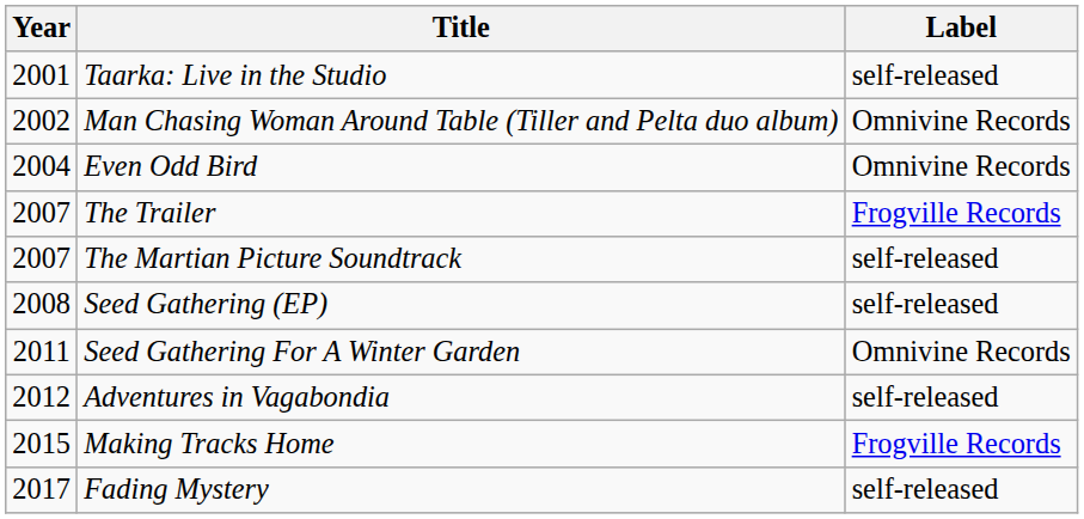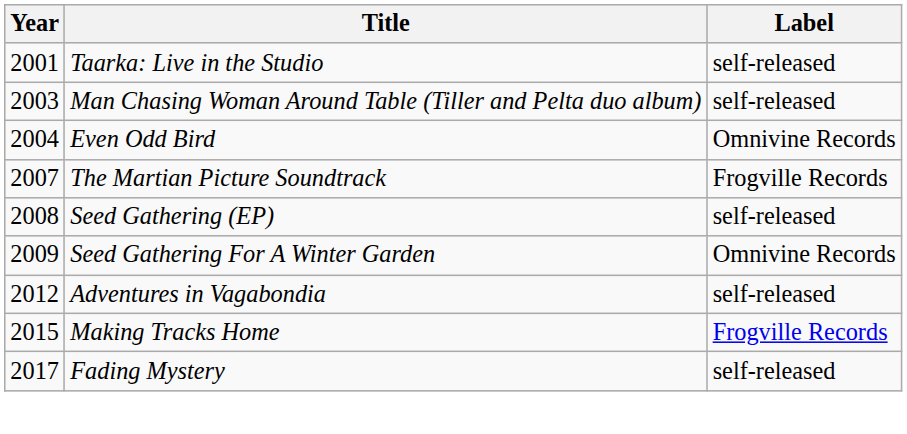 <table class="wikitable">
 <tr>
 <th rowspan="1">Year</th>
 <th rowspan="1">Title</th>
 <th rowspan="1">Label</th>
 </tr>
 <tr>
 <td align="center">2001</td>
 <td align="left"><em>Taarka: Live in the Studio</em></td>
 <td align="left">self-released</td>
 </tr>
 <tr>
-<td align="center">2002</td>
+<td align="center">2003</td>
 <td align="left"><em>Man Chasing Woman Around Table (Tiller and Pelta duo album)</em></td>
-<td align="left">Omnivine Records</td>
+<td align="left">self-released</td>
 </tr>
 <tr>
 <td align="center">2004</td>
 <td align="left"><em>Even Odd Bird</em></td>
 <td align="left">Omnivine Records</td>
 </tr>
 <tr>
 <td align="center">2007</td>
-<td align="left"><em>The Trailer</em></td>
-<td align="left"><a href='#'>Frogville Records</a></td>
-</tr>
-<tr>
-<td align="center">2007</td>
 <td align="left"><em>The Martian Picture Soundtrack</em></td>
-<td align="left">self-released</td>
+<td align="left">Frogville Records</td>
 </tr>
 <tr>
 <td align="center">2008</td>
 <td align="left"><em>Seed Gathering (EP)</em></td>
 <td align="left">self-released</td>
 </tr>
 <tr>
-<td align="center">2011</td>
+<td align="center">2009</td>
 <td align="left"><em>Seed Gathering For A Winter Garden</em></td>
 <td align="left">Omnivine Records</td>
 </tr>
 <tr>
 <td align="center">2012</td>
 <td align="left"><em>Adventures in Vagabondia</em></td>
 <td align="left">self-released</td>
 </tr>
 <tr>
 <td align="center">2015</td>
 <td align="left"><em>Making Tracks Home</em></td>
 <td align="left"><a href='#'>Frogville Records</a></td>
 </tr>
 <tr>
 <td align="center">2017</td>
 <td align="left"><em>Fading Mystery</em></td>
 <td align="left">self-released</td>
 </tr>
 </table>
